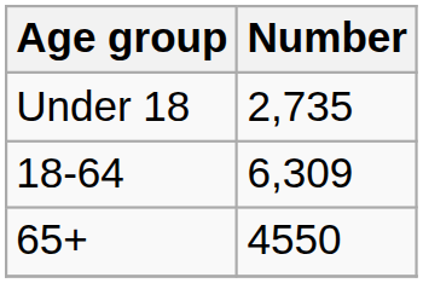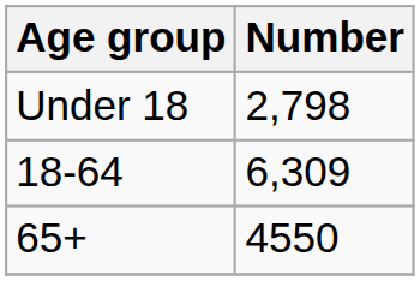 <table class="wikitable">
 <tr>
 <th>Age group</th>
 <th>Number</th>
 </tr>
 <tr>
 <td>Under 18</td>
-<td>2,735</td>
+<td>2,798</td>
 </tr>
 <tr>
 <td>18-64</td>
 <td>6,309</td>
 </tr>
 <tr>
 <td>65+</td>
 <td>4550</td>
 </tr>
 <tr>
 </tr>
 </table>
